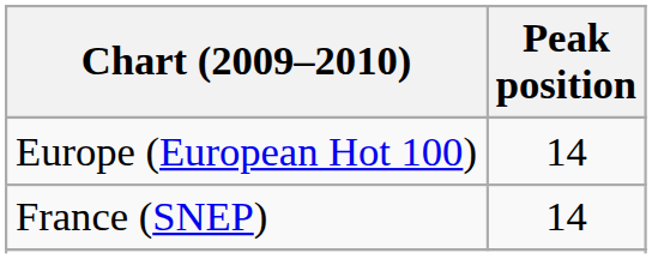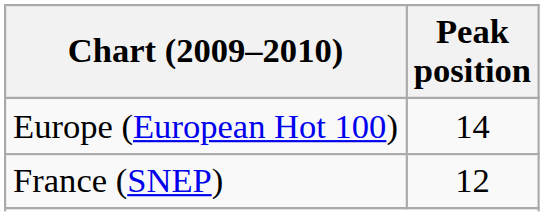 <table class="wikitable sortable">
 <tr>
 <th>Chart (2009–2010)</th>
 <th>Peak<br>position</th>
 </tr>
 <tr>
 </tr>
 <tr>
 </tr>
 <tr>
 </tr>
 <tr>
 </tr>
 <tr>
 </tr>
 <tr>
 </tr>
 <tr>
 <td>Europe (<a href='#'>European Hot 100</a>)</td>
 <td style="text-align:center;">14</td>
 </tr>
 <tr>
 <td>France (<a href='#'>SNEP</a>)</td>
-<td style="text-align:center;">14</td>
+<td style="text-align:center;">12</td>
 </tr>
 <tr>
 </tr>
 <tr>
 </tr>
 <tr>
 </tr>
 <tr>
 </tr>
 <tr>
 </tr>
 <tr>
 </tr>
 <tr>
 </tr>
 <tr>
 </tr>
 <tr>
 </tr>
 <tr>
 </tr>
 <tr>
 </tr>
 <tr>
 </tr>
 <tr>
 </tr>
 <tr>
 </tr>
 </table>
